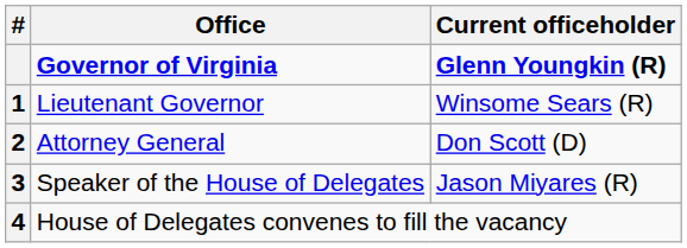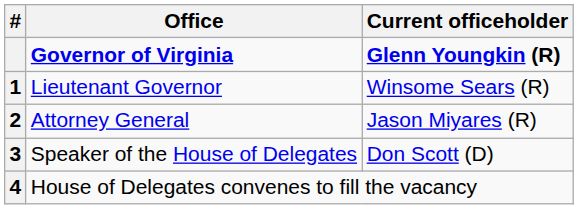 <table class=wikitable>
 <tr>
 <th>#</th>
 <th>Office</th>
 <th>Current officeholder</th>
 </tr>
 <tr>
 <th></th>
 <td><strong><a href='#'>Governor of Virginia</a></strong></td>
 <td><strong><a href='#'>Glenn Youngkin</a> (R)</strong></td>
 </tr>
 <tr>
 <th>1</th>
 <td><a href='#'>Lieutenant Governor</a></td>
 <td><a href='#'>Winsome Sears</a> (R)</td>
 </tr>
 <tr>
 <th>2</th>
 <td><a href='#'>Attorney General</a></td>
-<td><a href='#'>Don Scott</a> (D)</td>
+<td><a href='#'>Jason Miyares</a> (R)</td>
 </tr>
 <tr>
 <th>3</th>
 <td>Speaker of the <a href='#'>House of Delegates</a></td>
-<td><a href='#'>Jason Miyares</a> (R)</td>
+<td><a href='#'>Don Scott</a> (D)</td>
 </tr>
 <tr>
 <th>4</th>
 <td colspan=2>House of Delegates convenes to fill the vacancy</td>
 </tr>
 </table>
